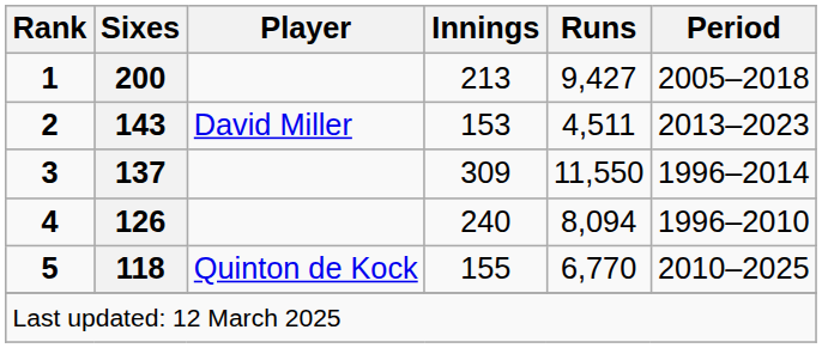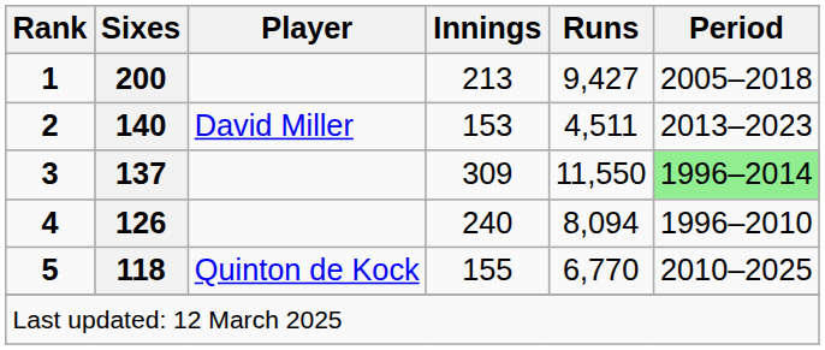 <table class="wikitable plainrowheaders sortable">
 <tr>
 <th scope=col>Rank</th>
 <th scope=col>Sixes</th>
 <th scope=col>Player</th>
 <th scope=col>Innings</th>
 <th scope=col>Runs</th>
 <th scope=col>Period</th>
 </tr>
 <tr>
 <td align=center><strong>1</strong></td>
 <th scope=row style="text-align:center;">200</th>
 <td></td>
 <td align=center>213</td>
 <td align=center>9,427</td>
 <td>2005–2018</td>
 </tr>
 <tr>
 <td align=center><strong>2</strong></td>
-<th scope=row style=text-align:center;>143</th>
+<th scope=row style=text-align:center;>140</th>
 <td><a href='#'>David Miller</a></td>
 <td align=center>153</td>
 <td align=center>4,511</td>
 <td>2013–2023</td>
 </tr>
 <tr>
 <td align=center><strong>3</strong></td>
 <th scope=row style=text-align:center;>137</th>
 <td></td>
 <td align=center>309</td>
 <td align=center>11,550</td>
-<td>1996–2014</td>
+<td style="background: lightgreen;">1996–2014</td>
 </tr>
 <tr>
 <td align=center><strong>4</strong></td>
 <th scope=row style=text-align:center;>126</th>
 <td></td>
 <td align=center>240</td>
 <td align=center>8,094</td>
 <td>1996–2010</td>
 </tr>
 <tr>
 <td align=center><strong>5</strong></td>
 <th scope=row style=text-align:center;>118</th>
 <td><a href='#'>Quinton de Kock</a></td>
 <td align=center>155</td>
 <td align=center>6,770</td>
 <td>2010–2025</td>
 </tr>
 <tr>
 </tr>
 <tr class=sortbottom>
 <td colspan=6><small>Last updated: 12 March 2025</small></td>
 </tr>
 </table>
